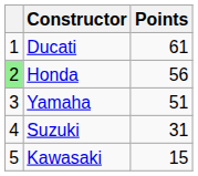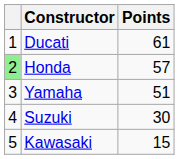 <table class="wikitable" style="font-size: 95%;">
 <tr>
 <th></th>
 <th>Constructor</th>
 <th>Points</th>
 </tr>
 <tr>
 <td align=center>1</td>
 <td> <a href='#'>Ducati</a></td>
 <td align=right>61</td>
 </tr>
 <tr>
 <td align=center style="background: lightgreen;">2</td>
 <td> <a href='#'>Honda</a></td>
-<td align=right>56</td>
+<td align=right>57</td>
 </tr>
 <tr>
 <td align=center>3</td>
 <td> <a href='#'>Yamaha</a></td>
 <td align=right>51</td>
 </tr>
 <tr>
 <td align=center>4</td>
 <td> <a href='#'>Suzuki</a></td>
-<td align=right>31</td>
+<td align=right>30</td>
 </tr>
 <tr>
 <td align=center>5</td>
 <td> <a href='#'>Kawasaki</a></td>
 <td align=right>15</td>
 </tr>
 </table>
